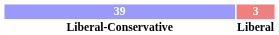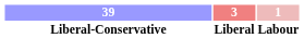 <table style="width:60%; text-align:center;">
 <tr style="color:white;">
 <td style="background:#9999FF; width:90.69%;"><strong>39</strong></td>
 <td style="background:#F08080; width:6.98%;"><strong>3</strong></td>
+<td style="background:#EEBBBB; width:2.33%;"><strong>1</strong></td>
 </tr>
 <tr>
 <td><span><strong>Liberal-Conservative</strong></span></td>
 <td><span><strong>Liberal</strong></span></td>
+<td><span><strong>Labour</strong></span></td>
 </tr>
 </table>
